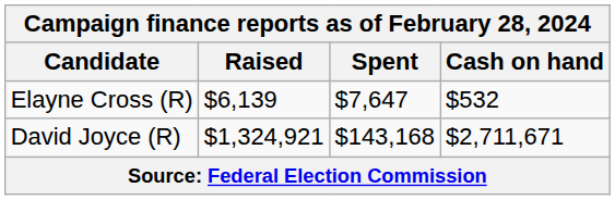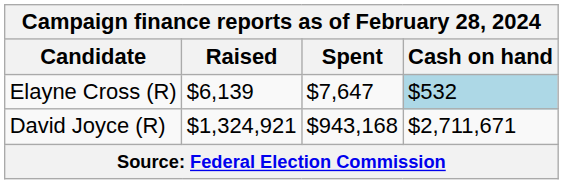 <table class="wikitable sortable">
 <tr>
 <th colspan=4>Campaign finance reports as of February 28, 2024</th>
 </tr>
 <tr style="text-align:center;">
 <th>Candidate</th>
 <th>Raised</th>
 <th>Spent</th>
 <th>Cash on hand</th>
 </tr>
 <tr>
 <td>Elayne Cross (R)</td>
 <td>$6,139</td>
 <td>$7,647</td>
-<td>$532</td>
+<td style="background: lightblue;">$532</td>
 </tr>
 <tr>
 <td>David Joyce (R)</td>
 <td>$1,324,921</td>
-<td>$143,168</td>
+<td>$943,168</td>
 <td>$2,711,671</td>
 </tr>
 <tr>
 <th colspan="4"><small>Source: <a href='#'>Federal Election Commission</a></small></th>
 </tr>
 </table>
